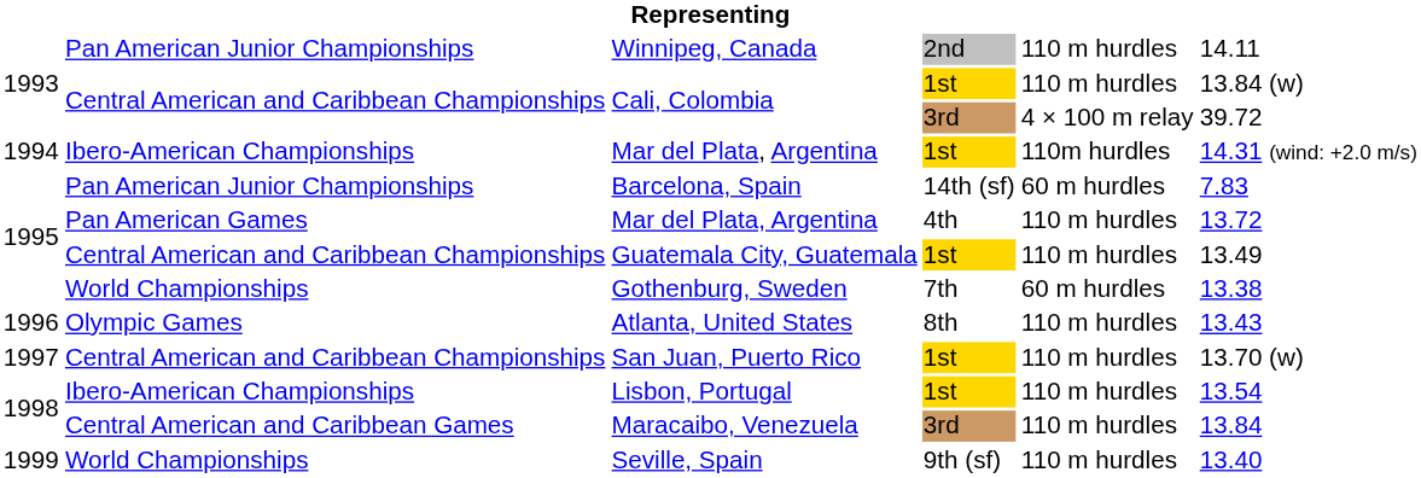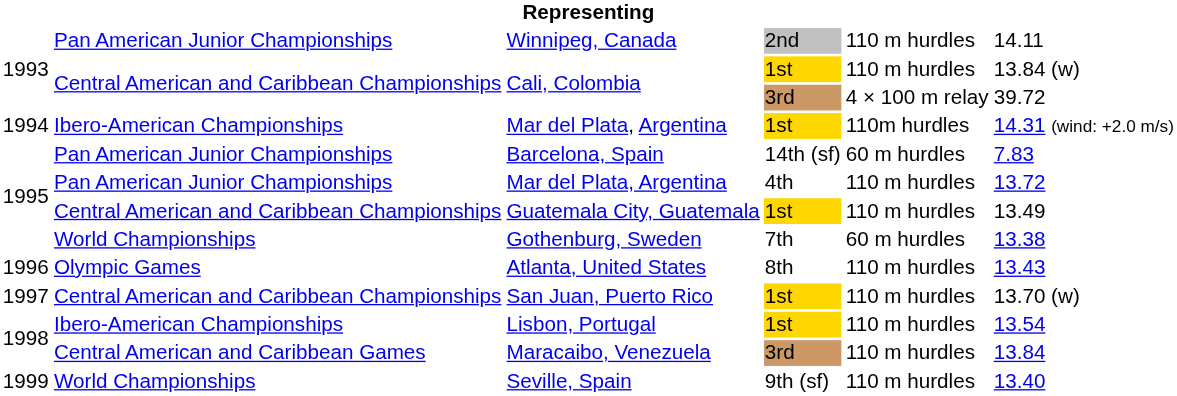 <table>
 <tr>
 <th colspan="6">Representing </th>
 </tr>
 <tr>
 <td rowspan=3>1993</td>
 <td><a href='#'>Pan American Junior Championships</a></td>
 <td><a href='#'>Winnipeg, Canada</a></td>
 <td bgcolor=silver>2nd</td>
 <td>110 m hurdles</td>
 <td>14.11</td>
 </tr>
 <tr>
 <td rowspan=2><a href='#'>Central American and Caribbean Championships</a></td>
 <td rowspan=2><a href='#'>Cali, Colombia</a></td>
 <td bgcolor=gold>1st</td>
 <td>110 m hurdles</td>
 <td>13.84 (w)</td>
 </tr>
 <tr>
 <td bgcolor=cc9966>3rd</td>
 <td>4 × 100 m relay</td>
 <td>39.72</td>
 </tr>
 <tr>
 <td>1994</td>
 <td><a href='#'>Ibero-American Championships</a></td>
 <td><a href='#'>Mar del Plata</a>, <a href='#'>Argentina</a></td>
 <td bgcolor=gold>1st</td>
 <td>110m hurdles</td>
 <td><a href='#'>14.31</a> <small>(wind: +2.0 m/s)</small></td>
 </tr>
 <tr>
 <td rowspan=4>1995</td>
 <td><a href='#'>Pan American Junior Championships</a></td>
 <td><a href='#'>Barcelona, Spain</a></td>
 <td>14th (sf)</td>
 <td>60 m hurdles</td>
 <td><a href='#'>7.83</a></td>
 </tr>
 <tr>
-<td><a href='#'>Pan American Games</a></td>
+<td><a href='#'>Pan American Junior Championships</a></td>
 <td><a href='#'>Mar del Plata, Argentina</a></td>
 <td>4th</td>
 <td>110 m hurdles</td>
 <td><a href='#'>13.72</a></td>
 </tr>
 <tr>
 <td><a href='#'>Central American and Caribbean Championships</a></td>
 <td><a href='#'>Guatemala City, Guatemala</a></td>
 <td bgcolor=gold>1st</td>
 <td>110 m hurdles</td>
 <td>13.49</td>
 </tr>
 <tr>
 <td><a href='#'>World Championships</a></td>
 <td><a href='#'>Gothenburg, Sweden</a></td>
 <td>7th</td>
 <td>60 m hurdles</td>
 <td><a href='#'>13.38</a></td>
 </tr>
 <tr>
 <td>1996</td>
 <td><a href='#'>Olympic Games</a></td>
 <td><a href='#'>Atlanta, United States</a></td>
 <td>8th</td>
 <td>110 m hurdles</td>
 <td><a href='#'>13.43</a></td>
 </tr>
 <tr>
 <td>1997</td>
 <td><a href='#'>Central American and Caribbean Championships</a></td>
 <td><a href='#'>San Juan, Puerto Rico</a></td>
 <td bgcolor=gold>1st</td>
 <td>110 m hurdles</td>
 <td>13.70 (w)</td>
 </tr>
 <tr>
 <td rowspan=2>1998</td>
 <td><a href='#'>Ibero-American Championships</a></td>
 <td><a href='#'>Lisbon, Portugal</a></td>
 <td bgcolor=gold>1st</td>
 <td>110 m hurdles</td>
 <td><a href='#'>13.54</a></td>
 </tr>
 <tr>
 <td><a href='#'>Central American and Caribbean Games</a></td>
 <td><a href='#'>Maracaibo, Venezuela</a></td>
 <td bgcolor=cc9966>3rd</td>
 <td>110 m hurdles</td>
 <td><a href='#'>13.84</a></td>
 </tr>
 <tr>
 <td>1999</td>
 <td><a href='#'>World Championships</a></td>
 <td><a href='#'>Seville, Spain</a></td>
 <td>9th (sf)</td>
 <td>110 m hurdles</td>
 <td><a href='#'>13.40</a></td>
 </tr>
 </table>
